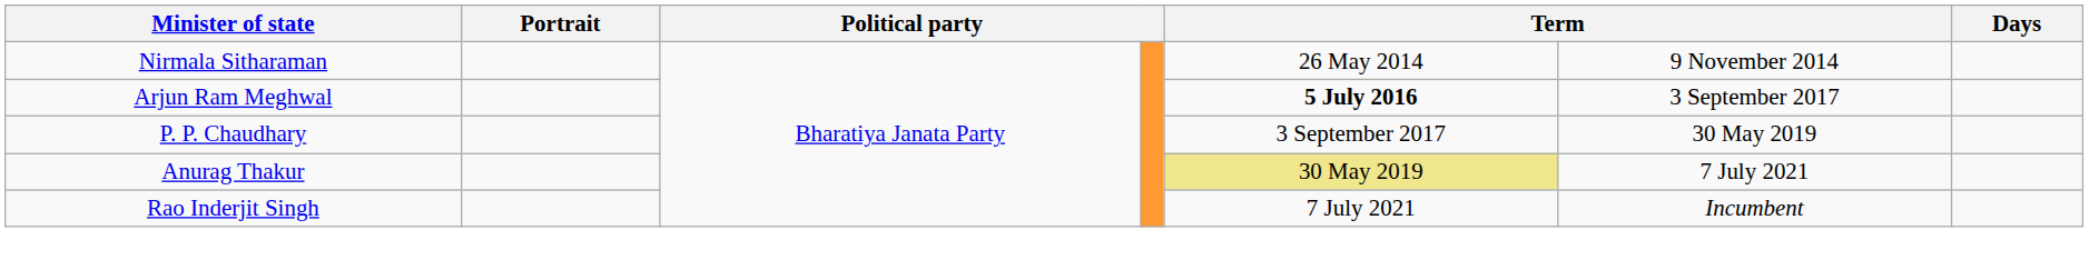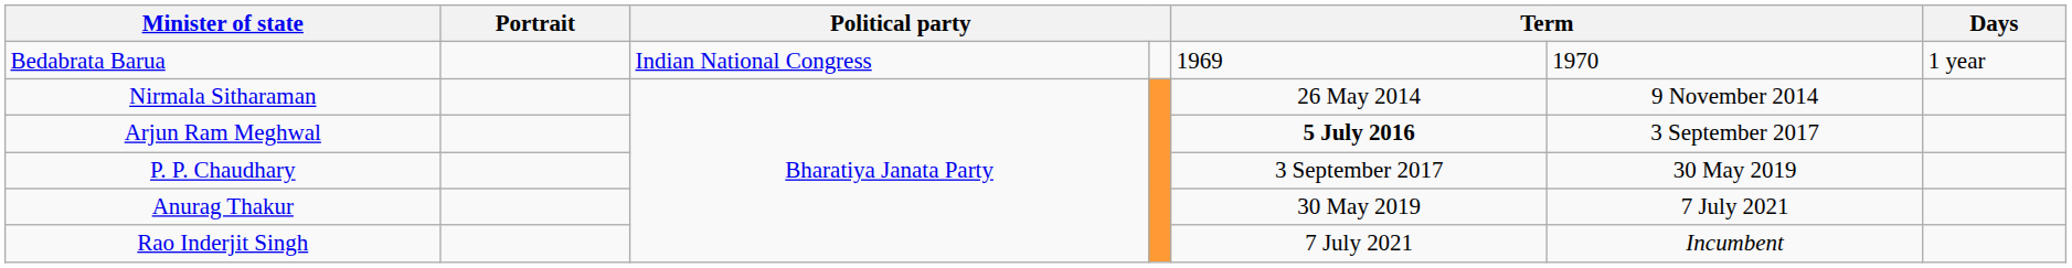 <table class="wikitable sortable" style="width:90%">
 <tr>
 <th><a href='#'>Minister of state</a></th>
 <th>Portrait</th>
 <th colspan=2>Political party</th>
 <th colspan="2">Term</th>
 <th>Days</th>
+</tr>
+<tr>
+<td><a href='#'>Bedabrata Barua</a></td>
+<td></td>
+<td><a href='#'>Indian National Congress</a></td>
+<td></td>
+<td>1969</td>
+<td>1970</td>
+<td>1 year</td>
 </tr>
 <tr align=center>
 <td><a href='#'>Nirmala Sitharaman</a></td>
 <td></td>
 <td Rowspan=5><a href='#'>Bharatiya Janata Party</a></td>
 <td Rowspan=5 bgcolor=FF9933></td>
 <td>26 May 2014</td>
 <td>9 November 2014</td>
 <td></td>
 </tr>
 <tr align=center>
 <td><a href='#'>Arjun Ram Meghwal</a></td>
 <td></td>
 <td><strong>5 July 2016</strong></td>
 <td>3 September 2017</td>
 <td></td>
 </tr>
 <tr align=center>
 <td><a href='#'>P. P. Chaudhary</a></td>
 <td></td>
 <td>3 September 2017</td>
 <td>30 May 2019</td>
 <td></td>
 </tr>
 <tr align=center>
 <td><a href='#'>Anurag Thakur</a></td>
 <td></td>
-<td style="background: khaki;">30 May 2019</td>
+<td>30 May 2019</td>
 <td>7 July 2021</td>
 <td></td>
 </tr>
 <tr align=center>
 <td><a href='#'>Rao Inderjit Singh</a></td>
 <td></td>
 <td>7 July 2021</td>
 <td><em>Incumbent</em></td>
 <td></td>
 </tr>
 </table>
